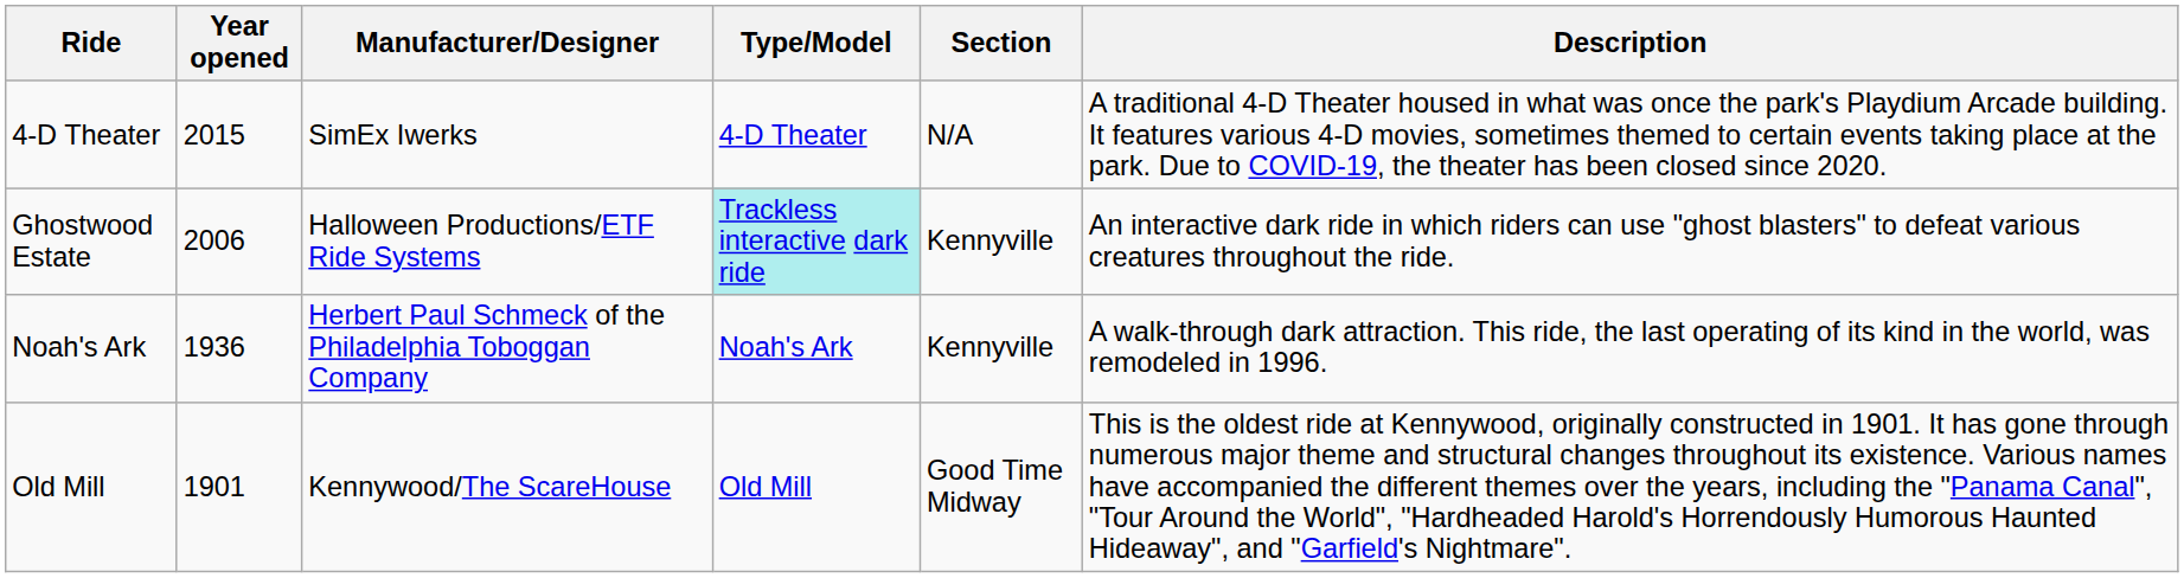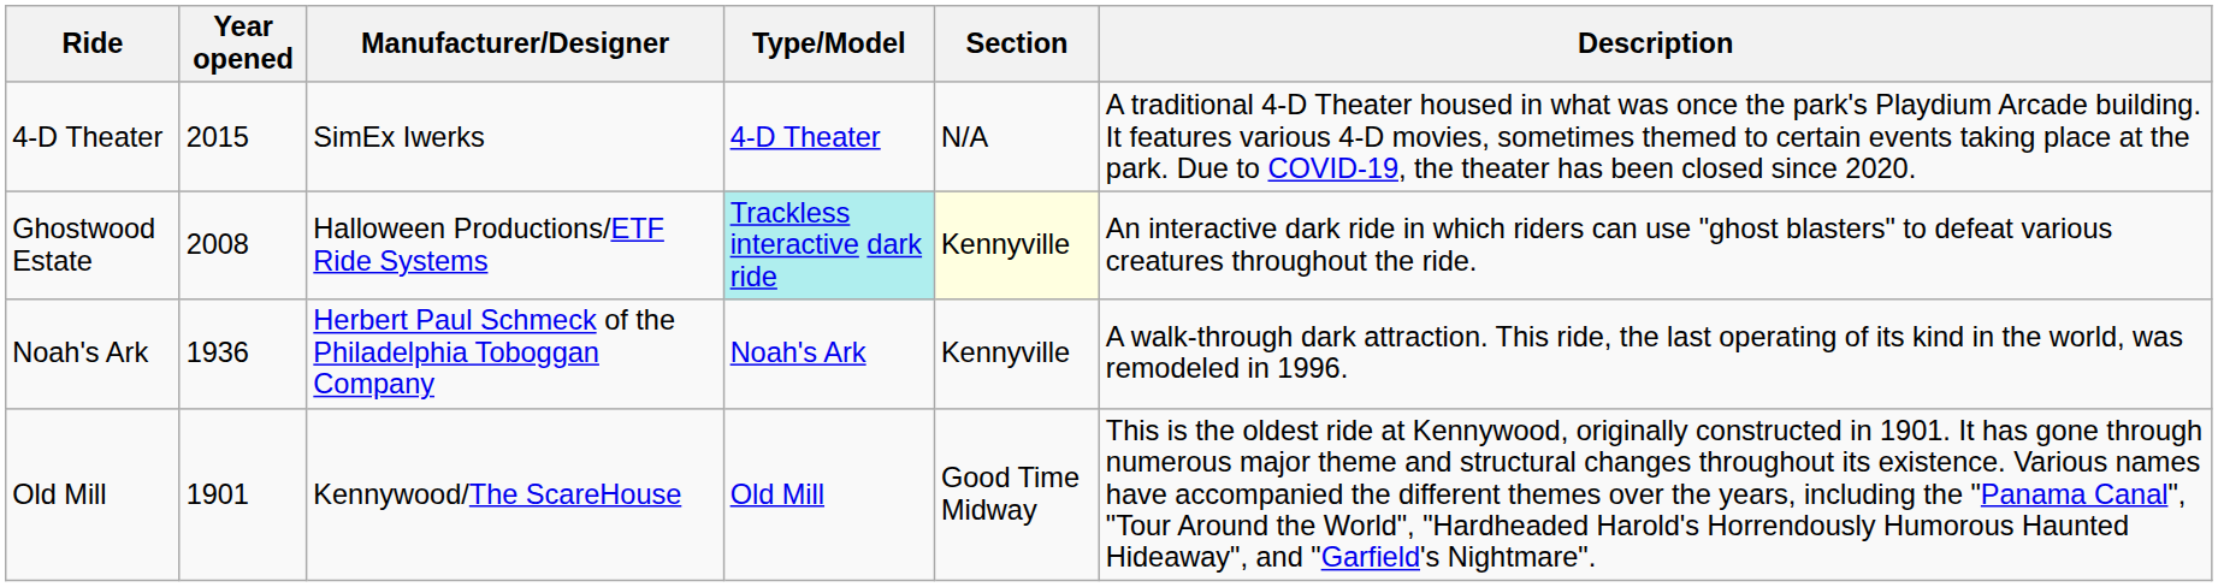 <table class="wikitable sortable">
 <tr>
 <th>Ride</th>
 <th>Year opened</th>
 <th>Manufacturer/Designer</th>
 <th>Type/Model</th>
 <th>Section</th>
 <th>Description</th>
 </tr>
 <tr>
 <td>4-D Theater</td>
 <td>2015</td>
 <td>SimEx Iwerks</td>
 <td><a href='#'>4-D Theater</a></td>
 <td>N/A</td>
 <td>A traditional 4-D Theater housed in what was once the park's Playdium Arcade building. It features various 4-D movies, sometimes themed to certain events taking place at the park. Due to <a href='#'>COVID-19</a>, the theater has been closed since 2020.</td>
 </tr>
 <tr>
 <td>Ghostwood Estate  </td>
-<td>2006</td>
+<td>2008</td>
 <td>Halloween Productions/<a href='#'>ETF Ride Systems</a></td>
 <td style="background: paleturquoise;"><a href='#'>Trackless</a> <a href='#'>interactive</a> <a href='#'>dark ride</a></td>
-<td>Kennyville</td>
+<td style="background: lightyellow;">Kennyville</td>
 <td>An interactive dark ride in which riders can use "ghost blasters" to defeat various creatures throughout the ride.</td>
 </tr>
 <tr>
 <td>Noah's Ark</td>
 <td>1936</td>
 <td><a href='#'>Herbert Paul Schmeck</a> of the <a href='#'>Philadelphia Toboggan Company</a></td>
 <td><a href='#'>Noah's Ark</a></td>
 <td>Kennyville</td>
 <td>A walk-through dark attraction. This ride, the last operating of its kind in the world, was remodeled in 1996.</td>
 </tr>
 <tr>
 <td>Old Mill</td>
 <td>1901</td>
 <td>Kennywood/<a href='#'>The ScareHouse</a></td>
 <td><a href='#'>Old Mill</a></td>
 <td>Good Time Midway</td>
 <td>This is the oldest ride at Kennywood, originally constructed in 1901. It has gone through numerous major theme and structural changes throughout its existence. Various names have accompanied the different themes over the years, including the "<a href='#'>Panama Canal</a>", "Tour Around the World", "Hardheaded Harold's Horrendously Humorous Haunted Hideaway", and "<a href='#'>Garfield</a>'s Nightmare".</td>
 </tr>
 </table>
